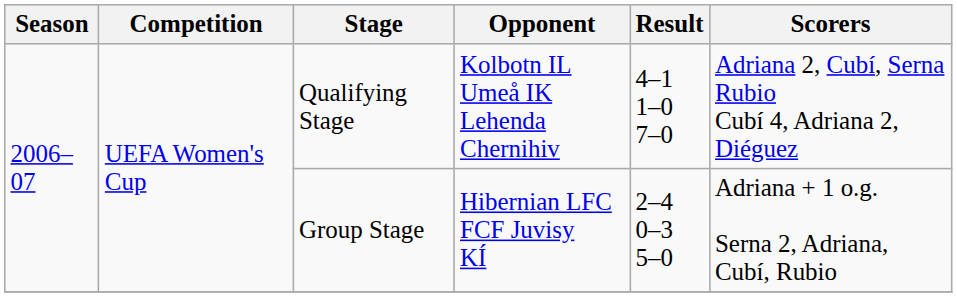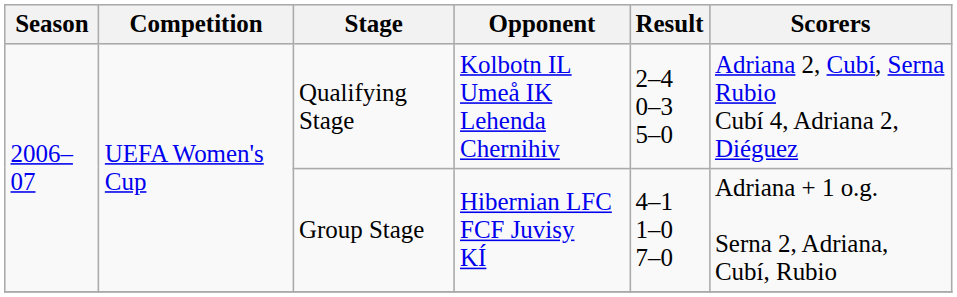 <table class="wikitable">
 <tr>
 <th>Season</th>
 <th>Competition</th>
 <th>Stage</th>
 <th>Opponent</th>
 <th>Result</th>
 <th>Scorers</th>
 </tr>
 <tr>
 <td rowspan=2><a href='#'>2006–07</a></td>
 <td rowspan=2><a href='#'>UEFA Women's Cup</a></td>
 <td>Qualifying Stage</td>
 <td> <a href='#'>Kolbotn IL</a><br> <a href='#'>Umeå IK</a><br> <a href='#'>Lehenda Chernihiv</a></td>
-<td>4–1<br>1–0<br>7–0</td>
+<td>2–4<br>0–3<br>5–0</td>
 <td><a href='#'>Adriana</a> 2, <a href='#'>Cubí</a>, <a href='#'>Serna</a><br><a href='#'>Rubio</a><br>Cubí 4, Adriana 2, <a href='#'>Diéguez</a></td>
 </tr>
 <tr>
 <td>Group Stage</td>
 <td> <a href='#'>Hibernian LFC</a><br>  <a href='#'>FCF Juvisy</a><br> <a href='#'>KÍ</a></td>
-<td>2–4<br>0–3<br>5–0</td>
+<td>4–1<br>1–0<br>7–0</td>
 <td>Adriana + 1 o.g.<br><br>Serna 2, Adriana, Cubí, Rubio</td>
 </tr>
 <tr>
 </tr>
 </table>
